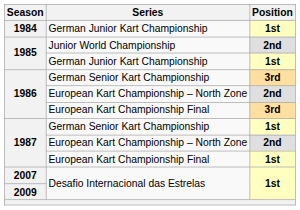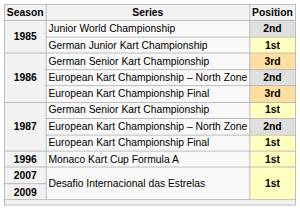 <table class="wikitable" style="font-size: 85%; text-align:center">
 <tr>
 <th>Season</th>
 <th>Series</th>
 <th>Position</th>
-</tr>
-<tr>
-<th>1984</th>
-<td align="left">German Junior Kart Championship</td>
-<td style="background:#FFFFBF;"><strong>1st</strong></td>
 </tr>
 <tr>
 <th rowspan="2">1985</th>
 <td align="left">Junior World Championship</td>
 <td style="background:#DFDFDF;"><strong>2nd</strong></td>
 </tr>
 <tr>
 <td align="left">German Junior Kart Championship</td>
 <td style="background:#FFFFBF;"><strong>1st</strong></td>
 </tr>
 <tr>
 <th rowspan="3">1986</th>
 <td align="left">German Senior Kart Championship</td>
 <td style="background:#FFDF9F;"><strong>3rd</strong></td>
 </tr>
 <tr>
 <td align="left">European Kart Championship – North Zone</td>
 <td style="background:#DFDFDF;"><strong>2nd</strong></td>
 </tr>
 <tr>
 <td align="left">European Kart Championship Final</td>
 <td style="background:#FFDF9F;"><strong>3rd</strong></td>
 </tr>
 <tr>
 <th rowspan="3">1987</th>
 <td align="left">German Senior Kart Championship</td>
 <td style="background:#FFFFBF;"><strong>1st</strong></td>
 </tr>
 <tr>
 <td align="left">European Kart Championship – North Zone</td>
 <td style="background:#DFDFDF;"><strong>2nd</strong></td>
 </tr>
 <tr>
 <td align="left">European Kart Championship Final</td>
 <td style="background:#FFFFBF;"><strong>1st</strong></td>
 </tr>
 <tr>
+<th>1996</th>
+<td align="left">Monaco Kart Cup Formula A</td>
+<td style="background:#FFFFBF;"><strong>1st</strong></td>
+</tr>
+<tr>
 <th>2007</th>
 <td rowspan="2" align="left">Desafio Internacional das Estrelas</td>
 <td rowspan="2" style="background:#FFFFBF;"><strong>1st</strong></td>
 </tr>
 <tr>
 <th>2009</th>
 </tr>
 <tr>
 <th colspan="3"></th>
 </tr>
 </table>
